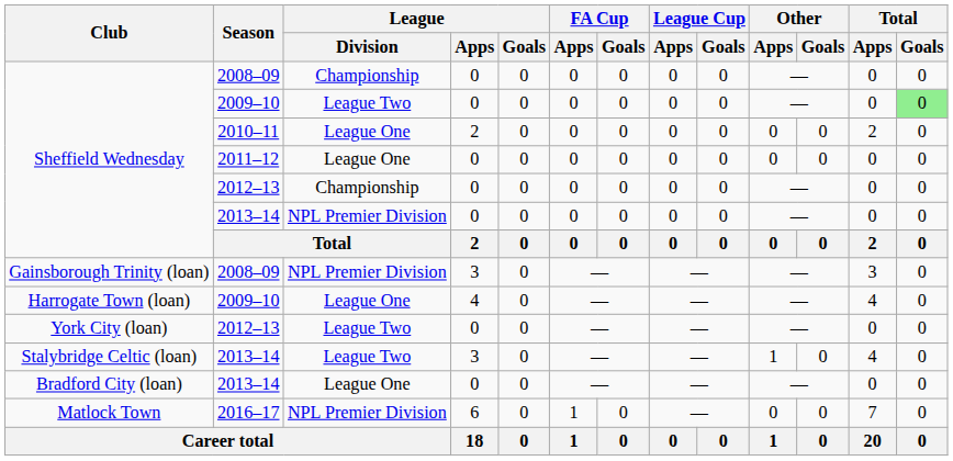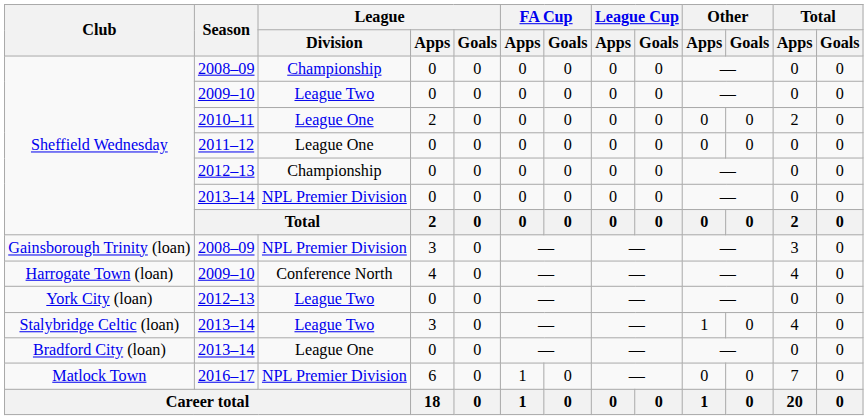 <table class=wikitable style="text-align: center;">
 <tr>
 <th rowspan=2>Club</th>
 <th rowspan=2>Season</th>
 <th colspan=3>League</th>
 <th colspan=2><a href='#'>FA Cup</a></th>
 <th colspan=2><a href='#'>League Cup</a></th>
 <th colspan=2>Other</th>
 <th colspan=2>Total</th>
 </tr>
 <tr>
 <th>Division</th>
 <th>Apps</th>
 <th>Goals</th>
 <th>Apps</th>
 <th>Goals</th>
 <th>Apps</th>
 <th>Goals</th>
 <th>Apps</th>
 <th>Goals</th>
 <th>Apps</th>
 <th>Goals</th>
 </tr>
 <tr>
 <td rowspan=7><a href='#'>Sheffield Wednesday</a></td>
 <td><a href='#'>2008–09</a></td>
 <td><a href='#'>Championship</a></td>
 <td>0</td>
 <td>0</td>
 <td>0</td>
 <td>0</td>
 <td>0</td>
 <td>0</td>
 <td colspan=2>—</td>
 <td>0</td>
 <td>0</td>
 </tr>
 <tr>
 <td><a href='#'>2009–10</a></td>
 <td><a href='#'>League Two</a></td>
 <td>0</td>
 <td>0</td>
 <td>0</td>
 <td>0</td>
 <td>0</td>
 <td>0</td>
 <td colspan="2">—</td>
 <td>0</td>
-<td style="background: lightgreen;">0</td>
+<td>0</td>
 </tr>
 <tr>
 <td><a href='#'>2010–11</a></td>
 <td><a href='#'>League One</a></td>
 <td>2</td>
 <td>0</td>
 <td>0</td>
 <td>0</td>
 <td>0</td>
 <td>0</td>
 <td>0</td>
 <td>0</td>
 <td>2</td>
 <td>0</td>
 </tr>
 <tr>
 <td><a href='#'>2011–12</a></td>
 <td>League One</td>
 <td>0</td>
 <td>0</td>
 <td>0</td>
 <td>0</td>
 <td>0</td>
 <td>0</td>
 <td>0</td>
 <td>0</td>
 <td>0</td>
 <td>0</td>
 </tr>
 <tr>
 <td><a href='#'>2012–13</a></td>
 <td>Championship</td>
 <td>0</td>
 <td>0</td>
 <td>0</td>
 <td>0</td>
 <td>0</td>
 <td>0</td>
 <td colspan=2>—</td>
 <td>0</td>
 <td>0</td>
 </tr>
 <tr>
 <td><a href='#'>2013–14</a></td>
 <td><a href='#'>NPL Premier Division</a></td>
 <td>0</td>
 <td>0</td>
 <td>0</td>
 <td>0</td>
 <td>0</td>
 <td>0</td>
 <td colspan=2>—</td>
 <td>0</td>
 <td>0</td>
 </tr>
 <tr>
 <th colspan=2>Total</th>
 <th>2</th>
 <th>0</th>
 <th>0</th>
 <th>0</th>
 <th>0</th>
 <th>0</th>
 <th>0</th>
 <th>0</th>
 <th>2</th>
 <th>0</th>
 </tr>
 <tr>
 <td><a href='#'>Gainsborough Trinity</a> (loan)</td>
 <td><a href='#'>2008–09</a></td>
 <td><a href='#'>NPL Premier Division</a></td>
 <td>3</td>
 <td>0</td>
 <td colspan=2>—</td>
 <td colspan=2>—</td>
 <td colspan=2>—</td>
 <td>3</td>
 <td>0</td>
 </tr>
 <tr>
 <td><a href='#'>Harrogate Town</a> (loan)</td>
 <td><a href='#'>2009–10</a></td>
-<td><a href='#'>League One</a></td>
+<td>Conference North</td>
 <td>4</td>
 <td>0</td>
 <td colspan=2>—</td>
 <td colspan=2>—</td>
 <td colspan=2>—</td>
 <td>4</td>
 <td>0</td>
 </tr>
 <tr>
 <td><a href='#'>York City</a> (loan)</td>
 <td><a href='#'>2012–13</a></td>
 <td><a href='#'>League Two</a></td>
 <td>0</td>
 <td>0</td>
 <td colspan=2>—</td>
 <td colspan=2>—</td>
 <td colspan=2>—</td>
 <td>0</td>
 <td>0</td>
 </tr>
 <tr>
 <td><a href='#'>Stalybridge Celtic</a> (loan)</td>
 <td><a href='#'>2013–14</a></td>
 <td><a href='#'>League Two</a></td>
 <td>3</td>
 <td>0</td>
 <td colspan=2>—</td>
 <td colspan=2>—</td>
 <td>1</td>
 <td>0</td>
 <td>4</td>
 <td>0</td>
 </tr>
 <tr>
 <td><a href='#'>Bradford City</a> (loan)</td>
 <td><a href='#'>2013–14</a></td>
 <td>League One</td>
 <td>0</td>
 <td>0</td>
 <td colspan=2>—</td>
 <td colspan=2>—</td>
 <td colspan=2>—</td>
 <td>0</td>
 <td>0</td>
 </tr>
 <tr>
 <td><a href='#'>Matlock Town</a></td>
 <td><a href='#'>2016–17</a></td>
 <td><a href='#'>NPL Premier Division</a></td>
 <td>6</td>
 <td>0</td>
 <td>1</td>
 <td>0</td>
 <td colspan=2>—</td>
 <td>0</td>
 <td>0</td>
 <td>7</td>
 <td>0</td>
 </tr>
 <tr>
 <th colspan=3>Career total</th>
 <th>18</th>
 <th>0</th>
 <th>1</th>
 <th>0</th>
 <th>0</th>
 <th>0</th>
 <th>1</th>
 <th>0</th>
 <th>20</th>
 <th>0</th>
 </tr>
 </table>
